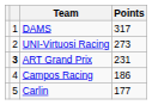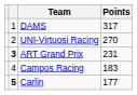 <table class="wikitable" style="font-size: 85%;">
 <tr>
 <th></th>
 <th></th>
 <th>Team</th>
 <th>Points</th>
 </tr>
 <tr>
 <td></td>
 <td align="center">1</td>
 <td> <a href='#'>DAMS</a></td>
 <td>317</td>
 </tr>
 <tr>
 <td></td>
 <td align="center">2</td>
 <td> <a href='#'>UNI-Virtuosi Racing</a></td>
-<td>273</td>
+<td>270</td>
 </tr>
 <tr>
 <td></td>
 <td align="center"><strong>3</strong></td>
 <td> <a href='#'>ART Grand Prix</a></td>
 <td>231</td>
 </tr>
 <tr>
 <td></td>
 <td align="center">4</td>
 <td> <a href='#'>Campos Racing</a></td>
-<td>186</td>
+<td>183</td>
 </tr>
 <tr>
 <td></td>
-<td align="center">5</td>
+<td align="center"><strong>5</strong></td>
 <td> <a href='#'>Carlin</a></td>
 <td>177</td>
 </tr>
 </table>
